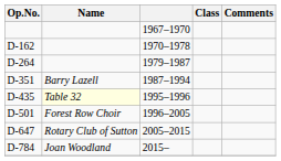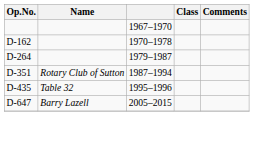 <table class="wikitable">
 <tr>
 <th>Op.No.</th>
 <th>Name</th>
 <th></th>
 <th>Class</th>
 <th>Comments</th>
 </tr>
 <tr>
 <td></td>
 <td></td>
 <td>1967–1970</td>
 <td></td>
 <td></td>
 </tr>
 <tr>
 <td>D-162</td>
 <td></td>
 <td>1970–1978</td>
 <td></td>
 <td></td>
 </tr>
 <tr>
 <td>D-264</td>
 <td></td>
 <td>1979–1987</td>
 <td></td>
 <td></td>
 </tr>
 <tr>
 <td>D-351</td>
-<td><em>Barry Lazell</em></td>
+<td><em>Rotary Club of Sutton</em></td>
 <td>1987–1994</td>
 <td></td>
 <td></td>
 </tr>
 <tr>
 <td>D-435</td>
-<td style="background: lightyellow;"><em>Table 32</em></td>
+<td><em>Table 32</em></td>
 <td>1995–1996</td>
 <td></td>
 <td></td>
 </tr>
 <tr>
-<td>D-501</td>
-<td><em>Forest Row Choir</em></td>
-<td>1996–2005</td>
-<td></td>
-<td></td>
-</tr>
-<tr>
 <td>D-647</td>
-<td><em>Rotary Club of Sutton</em></td>
+<td><em>Barry Lazell</em></td>
 <td>2005–2015</td>
-<td></td>
-<td></td>
-</tr>
-<tr>
-<td>D-784</td>
-<td><em>Joan Woodland</em></td>
-<td>2015–</td>
 <td></td>
 <td></td>
 </tr>
 <tr>
 </tr>
 </table>
